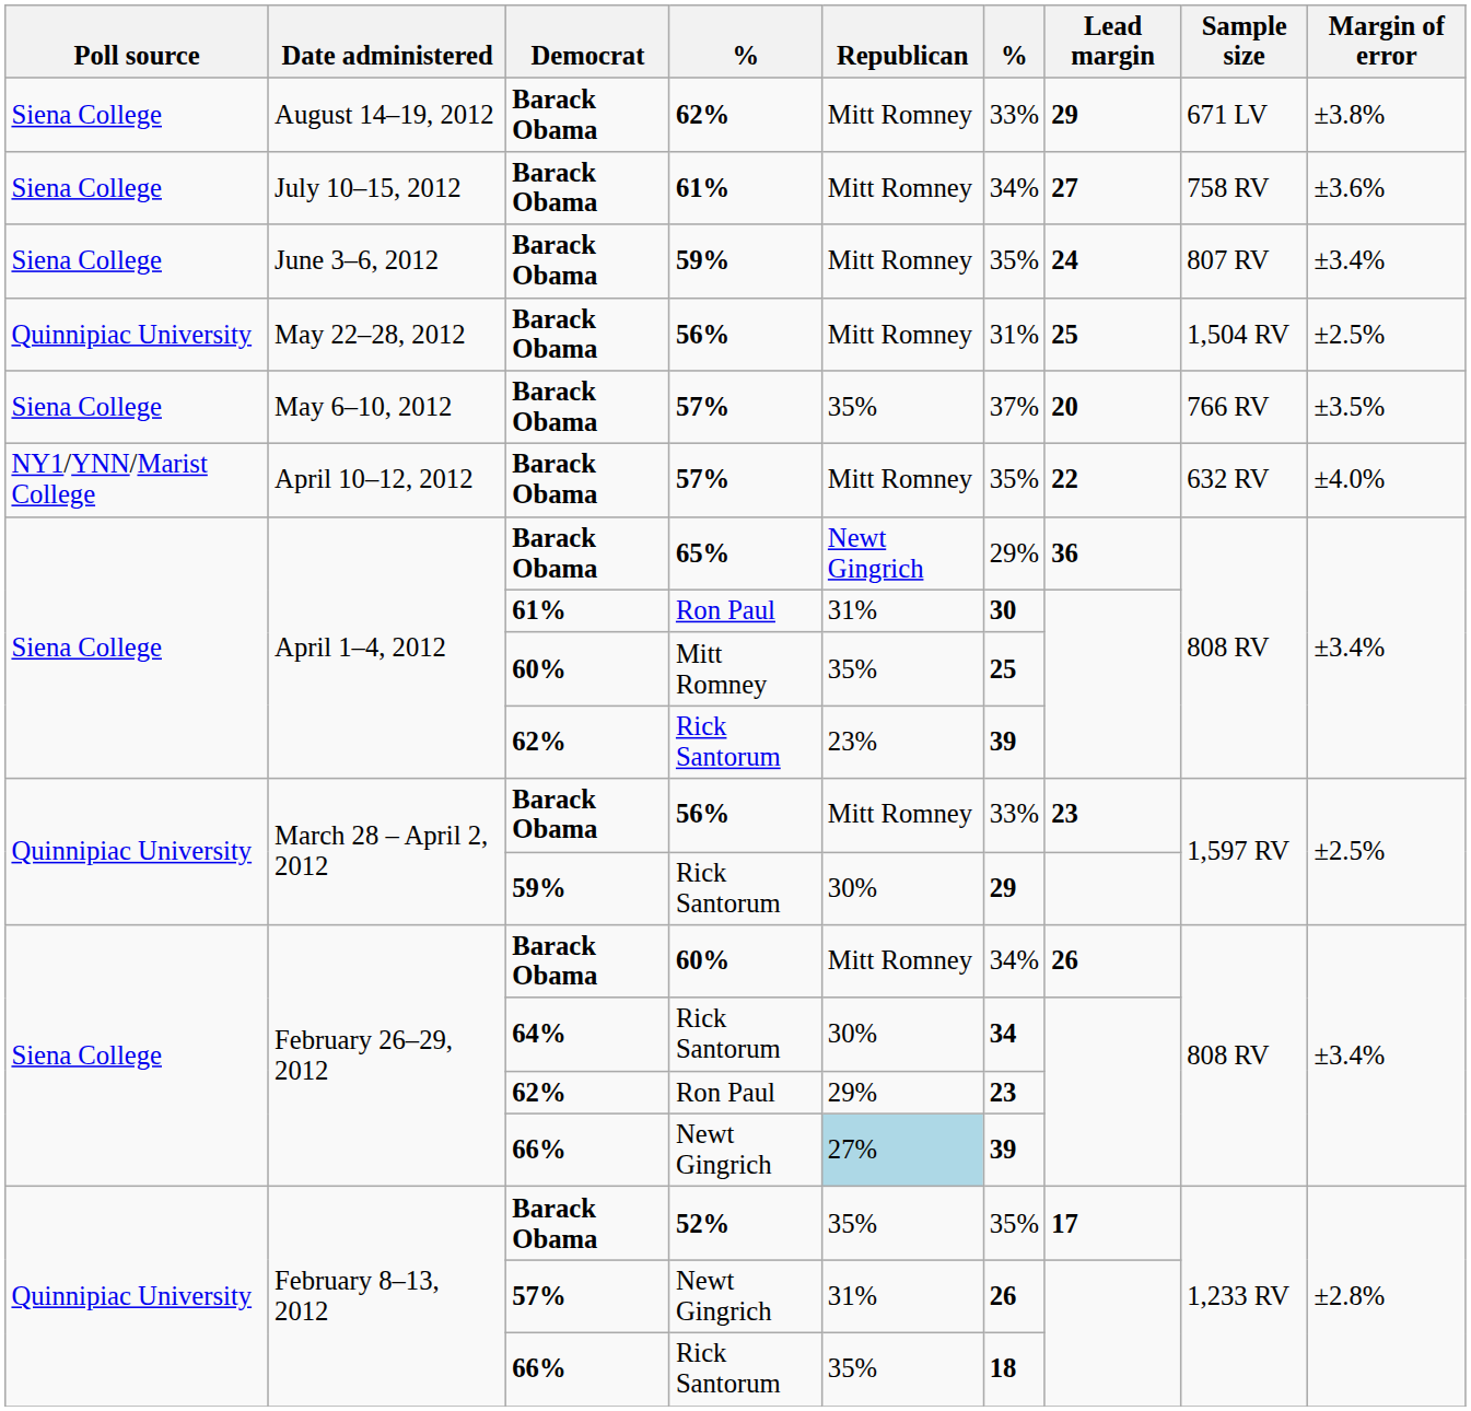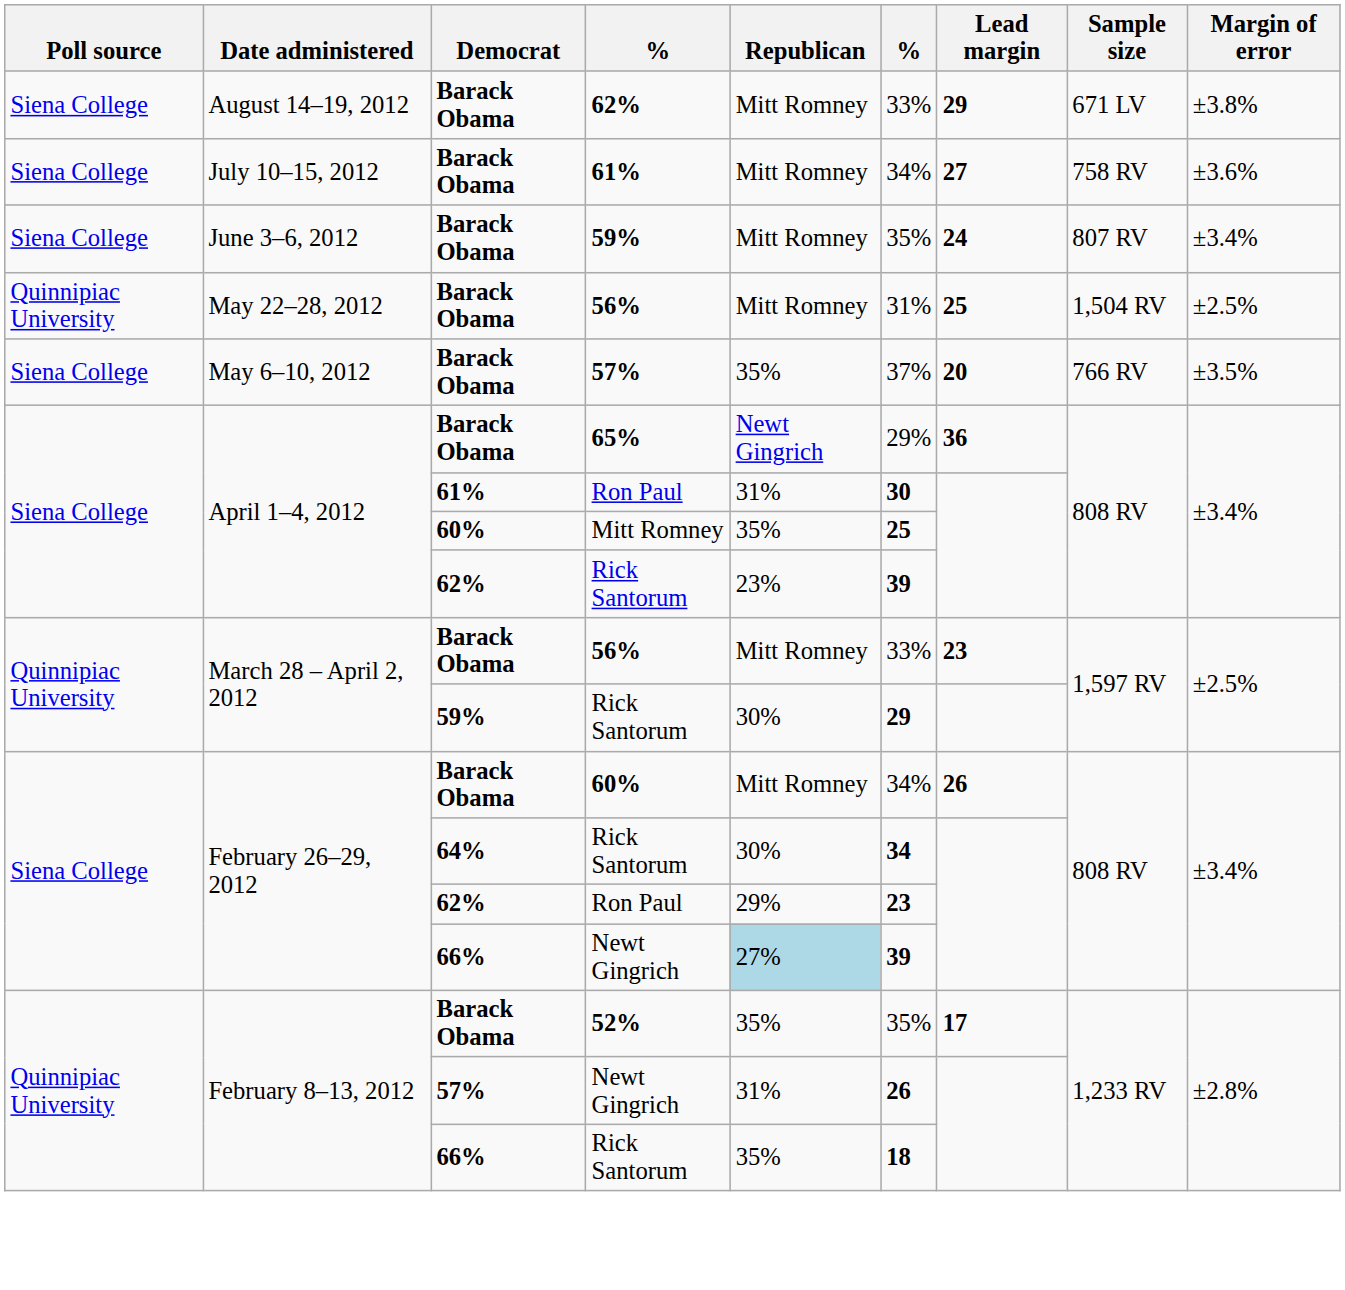 <table class="wikitable">
 <tr valign=bottom>
 <th>Poll source</th>
 <th>Date administered</th>
 <th>Democrat</th>
 <th>%</th>
 <th>Republican</th>
 <th>%</th>
 <th>Lead margin</th>
 <th>Sample size</th>
 <th>Margin of error</th>
 </tr>
 <tr>
 <td><a href='#'>Siena College</a></td>
 <td>August 14–19, 2012</td>
 <td><strong>Barack Obama</strong></td>
 <td><strong>62%</strong></td>
 <td>Mitt Romney</td>
 <td>33%</td>
 <td><strong>29</strong></td>
 <td>671 LV</td>
 <td>±3.8%</td>
 </tr>
 <tr>
 <td><a href='#'>Siena College</a></td>
 <td>July 10–15, 2012</td>
 <td><strong>Barack Obama</strong></td>
 <td><strong>61%</strong></td>
 <td>Mitt Romney</td>
 <td>34%</td>
 <td><strong>27</strong></td>
 <td>758 RV</td>
 <td>±3.6%</td>
 </tr>
 <tr>
 <td><a href='#'>Siena College</a></td>
 <td>June 3–6, 2012</td>
 <td><strong>Barack Obama</strong></td>
 <td><strong>59%</strong></td>
 <td>Mitt Romney</td>
 <td>35%</td>
 <td><strong>24</strong></td>
 <td>807 RV</td>
 <td>±3.4%</td>
 </tr>
 <tr>
 <td><a href='#'>Quinnipiac University</a></td>
 <td>May 22–28, 2012</td>
 <td><strong>Barack Obama</strong></td>
 <td><strong>56%</strong></td>
 <td>Mitt Romney</td>
 <td>31%</td>
 <td><strong>25</strong></td>
 <td>1,504 RV</td>
 <td>±2.5%</td>
 </tr>
 <tr>
 <td><a href='#'>Siena College</a></td>
 <td>May 6–10, 2012</td>
 <td><strong>Barack Obama</strong></td>
 <td><strong>57%</strong></td>
 <td>35%</td>
 <td>37%</td>
 <td><strong>20</strong></td>
 <td>766 RV</td>
 <td>±3.5%</td>
-</tr>
-<tr>
-<td><a href='#'>NY1</a>/<a href='#'>YNN</a>/<a href='#'>Marist College</a></td>
-<td>April 10–12, 2012</td>
-<td><strong>Barack Obama</strong></td>
-<td><strong>57%</strong></td>
-<td>Mitt Romney</td>
-<td>35%</td>
-<td><strong>22</strong></td>
-<td>632 RV</td>
-<td>±4.0%</td>
 </tr>
 <tr>
 <td rowspan=4><a href='#'>Siena College</a></td>
 <td rowspan=4>April 1–4, 2012</td>
 <td><strong>Barack Obama</strong></td>
 <td><strong>65%</strong></td>
 <td><a href='#'>Newt Gingrich</a></td>
 <td>29%</td>
 <td><strong>36</strong></td>
 <td rowspan=4>808 RV</td>
 <td rowspan=4>±3.4%</td>
 </tr>
 <tr>
 <td><strong>61%</strong></td>
 <td><a href='#'>Ron Paul</a></td>
 <td>31%</td>
 <td><strong>30</strong></td>
 </tr>
 <tr>
 <td><strong>60%</strong></td>
 <td>Mitt Romney</td>
 <td>35%</td>
 <td><strong>25</strong></td>
 </tr>
 <tr>
 <td><strong>62%</strong></td>
 <td><a href='#'>Rick Santorum</a></td>
 <td>23%</td>
 <td><strong>39</strong></td>
 </tr>
 <tr>
 <td rowspan=2><a href='#'>Quinnipiac University</a></td>
 <td rowspan=2>March 28 – April 2, 2012</td>
 <td><strong>Barack Obama</strong></td>
 <td><strong>56%</strong></td>
 <td>Mitt Romney</td>
 <td>33%</td>
 <td><strong>23</strong></td>
 <td rowspan=2>1,597 RV</td>
 <td rowspan=2>±2.5%</td>
 </tr>
 <tr>
 <td><strong>59%</strong></td>
 <td>Rick Santorum</td>
 <td>30%</td>
 <td><strong>29</strong></td>
 </tr>
 <tr>
 <td rowspan=4><a href='#'>Siena College</a></td>
 <td rowspan=4>February 26–29, 2012</td>
 <td><strong>Barack Obama</strong></td>
 <td><strong>60%</strong></td>
 <td>Mitt Romney</td>
 <td>34%</td>
 <td><strong>26</strong></td>
 <td rowspan=4>808 RV</td>
 <td rowspan=4>±3.4%</td>
 </tr>
 <tr>
 <td><strong>64%</strong></td>
 <td>Rick Santorum</td>
 <td>30%</td>
 <td><strong>34</strong></td>
 </tr>
 <tr>
 <td><strong>62%</strong></td>
 <td>Ron Paul</td>
 <td>29%</td>
 <td><strong>23</strong></td>
 </tr>
 <tr>
 <td><strong>66%</strong></td>
 <td>Newt Gingrich</td>
 <td style="background: lightblue;">27%</td>
 <td><strong>39</strong></td>
 </tr>
 <tr>
 <td rowspan=3><a href='#'>Quinnipiac University</a></td>
 <td rowspan=3>February 8–13, 2012</td>
 <td><strong>Barack Obama</strong></td>
 <td><strong>52%</strong></td>
 <td>35%</td>
 <td>35%</td>
 <td><strong>17</strong></td>
 <td rowspan=3>1,233 RV</td>
 <td rowspan=3>±2.8%</td>
 </tr>
 <tr>
 <td><strong>57%</strong></td>
 <td>Newt Gingrich</td>
 <td>31%</td>
 <td><strong>26</strong></td>
 </tr>
 <tr>
 <td><strong>66%</strong></td>
 <td>Rick Santorum</td>
 <td>35%</td>
 <td><strong>18</strong></td>
 </tr>
 </table>
